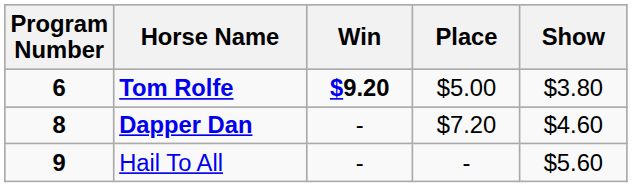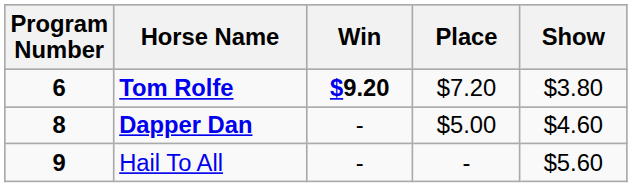 <table class="wikitable sortable" style="font-size:90%">
 <tr>
 <th width="58px">Program <br> Number</th>
 <th width="110px">Horse Name <br></th>
 <th width="58px">Win <br></th>
 <th width="58px">Place <br></th>
 <th width="58px">Show <br></th>
 </tr>
 <tr>
 <td align=center><strong>6</strong></td>
 <td><strong><a href='#'>Tom Rolfe</a></strong></td>
 <td align=center><strong><a href='#'>$</a>9.20</strong></td>
-<td align=center>$5.00</td>
+<td align=center>$7.20</td>
 <td align=center>$3.80</td>
 </tr>
 <tr>
 <td align=center><strong>8</strong></td>
 <td><strong><a href='#'>Dapper Dan</a></strong></td>
 <td align=center>-</td>
-<td align=center>$7.20</td>
+<td align=center>$5.00</td>
 <td align=center>$4.60</td>
 </tr>
 <tr>
 <td align=center><strong>9</strong></td>
 <td><a href='#'>Hail To All</a></td>
 <td align=center>-</td>
 <td align=center>-</td>
 <td align=center>$5.60</td>
 </tr>
 </table>
